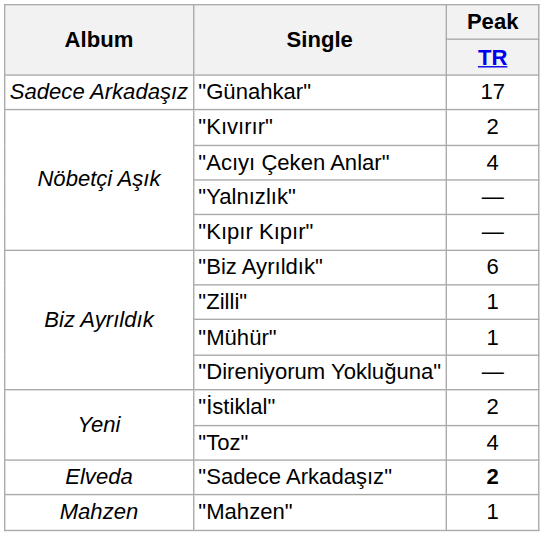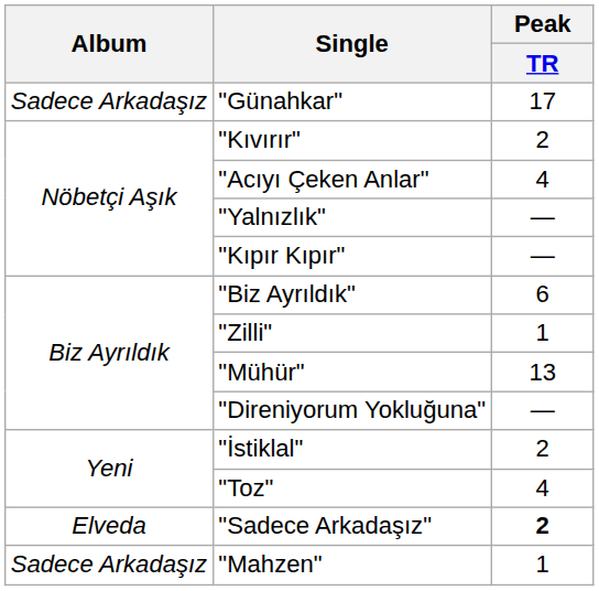 <table class="wikitable" ! style="background: #ffffff;">
 <tr>
 <th rowspan="2">Album</th>
 <th rowspan="2">Single</th>
 <th colspan="4">Peak</th>
 </tr>
 <tr>
 <th width="60"><a href='#'>TR</a></th>
 </tr>
 <tr>
 <td align="center"><em>Sadece Arkadaşız</em></td>
 <td align="left">"Günahkar"</td>
 <td align="center">17</td>
 </tr>
 <tr>
 <td align="center" rowspan="4"><em>Nöbetçi Aşık</em></td>
 <td align="left">"Kıvırır"</td>
 <td align="center">2</td>
 </tr>
 <tr>
 <td align="left">"Acıyı Çeken Anlar"</td>
 <td align="center">4</td>
 </tr>
 <tr>
 <td align="left">"Yalnızlık"</td>
 <td align="center">—</td>
 </tr>
 <tr>
 <td align="left">"Kıpır Kıpır"</td>
 <td align="center">—</td>
 </tr>
 <tr>
 <td align="center" rowspan="4"><em>Biz Ayrıldık</em></td>
 <td align="left">"Biz Ayrıldık"</td>
 <td align="center">6</td>
 </tr>
 <tr>
 <td align="left">"Zilli"</td>
 <td align="center">1</td>
 </tr>
 <tr>
 <td align="left">"Mühür"</td>
-<td align="center">1</td>
+<td align="center">13</td>
 </tr>
 <tr>
 <td align="left">"Direniyorum Yokluğuna"</td>
 <td align="center">—</td>
 </tr>
 <tr>
 <td align="center" rowspan="2"><em>Yeni</em></td>
 <td align="left">"İstiklal"</td>
 <td align="center">2</td>
 </tr>
 <tr>
 <td align="left">"Toz"</td>
 <td align="center">4</td>
 </tr>
 <tr>
 <td align="center" rowspan="1"><em>Elveda</em></td>
 <td align="left">"Sadece Arkadaşız"</td>
 <td align="center"><strong>2</strong></td>
 </tr>
 <tr>
-<td align="center"><em>Mahzen</em></td>
+<td align="center"><em>Sadece Arkadaşız</em></td>
 <td align="left">"Mahzen"</td>
 <td align="center">1</td>
 </tr>
 </table>
